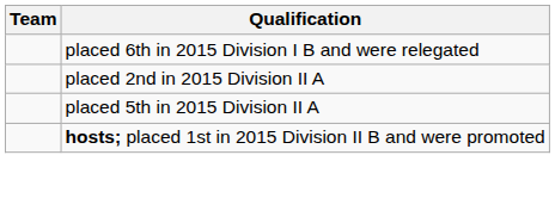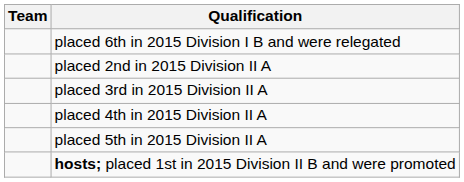 <table class="wikitable">
 <tr>
 <th>Team</th>
 <th>Qualification</th>
 </tr>
 <tr>
 <td></td>
 <td>placed 6th in 2015 Division I B and were relegated</td>
 </tr>
 <tr>
 <td></td>
 <td>placed 2nd in 2015 Division II A</td>
 </tr>
 <tr>
 <td></td>
+<td>placed 3rd in 2015 Division II A</td>
+</tr>
+<tr>
+<td></td>
+<td>placed 4th in 2015 Division II A</td>
+</tr>
+<tr>
+<td></td>
 <td>placed 5th in 2015 Division II A</td>
 </tr>
 <tr>
 <td></td>
 <td><strong>hosts;</strong> placed 1st in 2015 Division II B and were promoted</td>
 </tr>
 </table>
